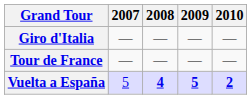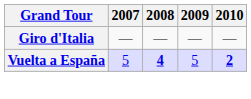 <table class="wikitable plainrowheaders">
 <tr>
 <th scope="col"><a href='#'>Grand Tour</a></th>
 <th scope="col">2007</th>
 <th scope="col">2008</th>
 <th scope="col">2009</th>
 <th scope="col">2010</th>
 </tr>
 <tr style="text-align:center;">
 <th scope="row"><a href='#'>Giro d'Italia</a></th>
 <td>—</td>
 <td>—</td>
 <td>—</td>
 <td>—</td>
 </tr>
 <tr style="text-align:center;">
-<th scope="row"><a href='#'>Tour de France</a></th>
-<td>—</td>
-<td>—</td>
-<td>—</td>
-<td>—</td>
-</tr>
-<tr style="text-align:center;">
 <th scope="row"><a href='#'>Vuelta a España</a></th>
 <td style="text-align:center; background:#ddf;"><a href='#'>5</a></td>
 <td style="text-align:center; background:#ddf;"><strong><a href='#'>4</a></strong></td>
-<td style="text-align:center; background:#ddf;"><strong><a href='#'>5</a></strong></td>
+<td style="text-align:center; background:#ddf;"><a href='#'>5</a></td>
 <td style="text-align:center; background:#ddf;"><a href='#'><strong>2</strong></a></td>
 </tr>
 </table>
